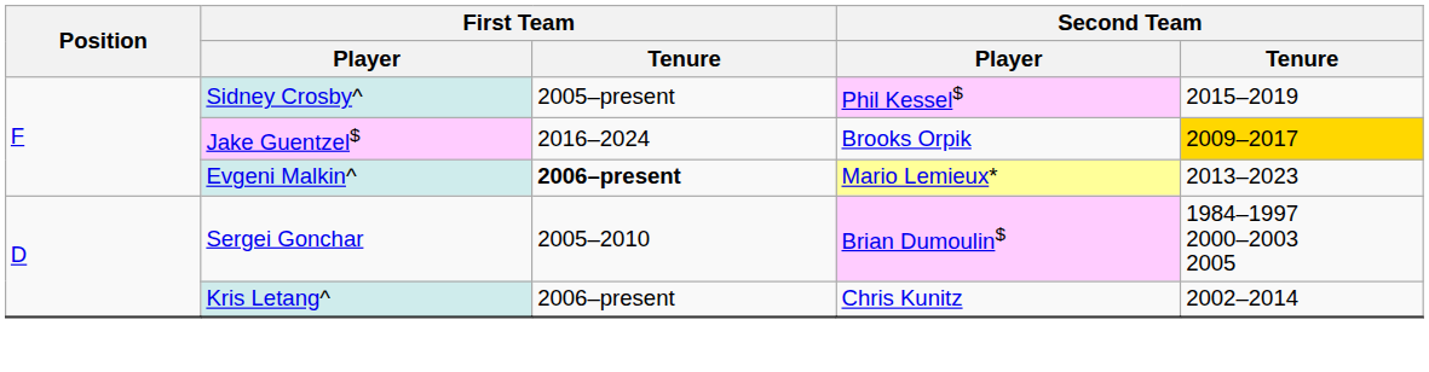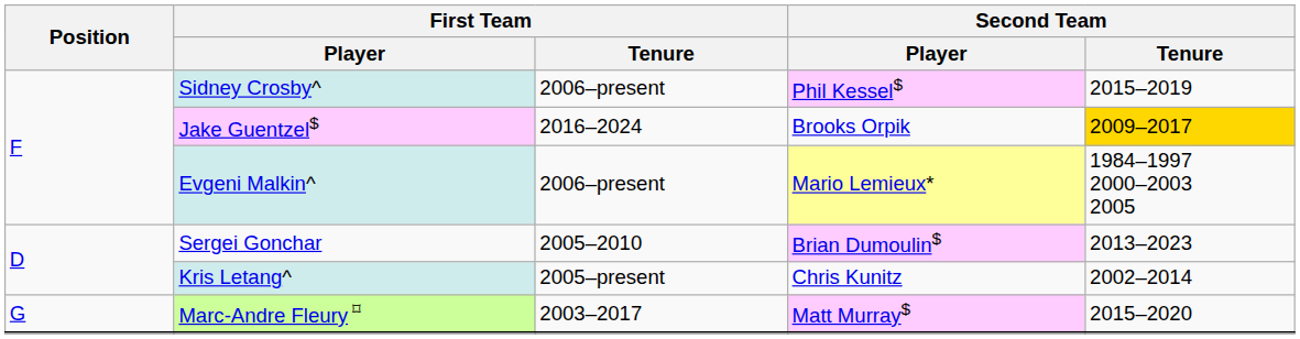 <table class="wikitable" style="width:80%">
 <tr>
 <th rowspan=2>Position</th>
 <th colspan=2>First Team</th>
 <th colspan=2>Second Team</th>
 </tr>
 <tr>
 <th>Player</th>
 <th>Tenure</th>
 <th>Player</th>
 <th>Tenure</th>
 </tr>
 <tr>
 <td rowspan="3"><a href='#'>F</a></td>
 <td bgcolor="#CFECEC"><a href='#'>Sidney Crosby</a>^</td>
-<td>2005–present</td>
+<td>2006–present</td>
 <td bgcolor="#FFCCFF"><a href='#'>Phil Kessel</a><sup>$</sup></td>
 <td>2015–2019</td>
 </tr>
 <tr>
 <td bgcolor="#FFCCFF"><a href='#'>Jake Guentzel</a><sup>$</sup></td>
 <td>2016–2024</td>
 <td><a href='#'>Brooks Orpik</a></td>
 <td style="background: gold;">2009–2017</td>
 </tr>
 <tr>
 <td bgcolor="#CFECEC"><a href='#'>Evgeni Malkin</a>^</td>
-<td><strong>2006–present</strong></td>
+<td>2006–present</td>
 <td bgcolor="#FFFF99"><a href='#'>Mario Lemieux</a>*</td>
-<td>2013–2023</td>
+<td>1984–1997<br>2000–2003<br>2005</td>
 </tr>
 <tr>
 <td rowspan="2"><a href='#'>D</a></td>
 <td><a href='#'>Sergei Gonchar</a></td>
 <td>2005–2010</td>
 <td bgcolor="#FFCCFF"><a href='#'>Brian Dumoulin</a><sup>$</sup></td>
-<td>1984–1997<br>2000–2003<br>2005</td>
+<td>2013–2023</td>
 </tr>
 <tr>
 <td bgcolor="#CFECEC"><a href='#'>Kris Letang</a>^</td>
-<td>2006–present</td>
+<td>2005–present</td>
 <td><a href='#'>Chris Kunitz</a></td>
 <td>2002–2014</td>
+</tr>
+<tr>
+<td><a href='#'>G</a></td>
+<td bgcolor="#CCFF99"><a href='#'>Marc-Andre Fleury</a><sup> ⌑</sup></td>
+<td>2003–2017</td>
+<td bgcolor="#FFCCFF"><a href='#'>Matt Murray</a><sup>$</sup></td>
+<td>2015–2020</td>
 </tr>
 <tr style="border-top:2px solid black">
 </tr>
 </table>
